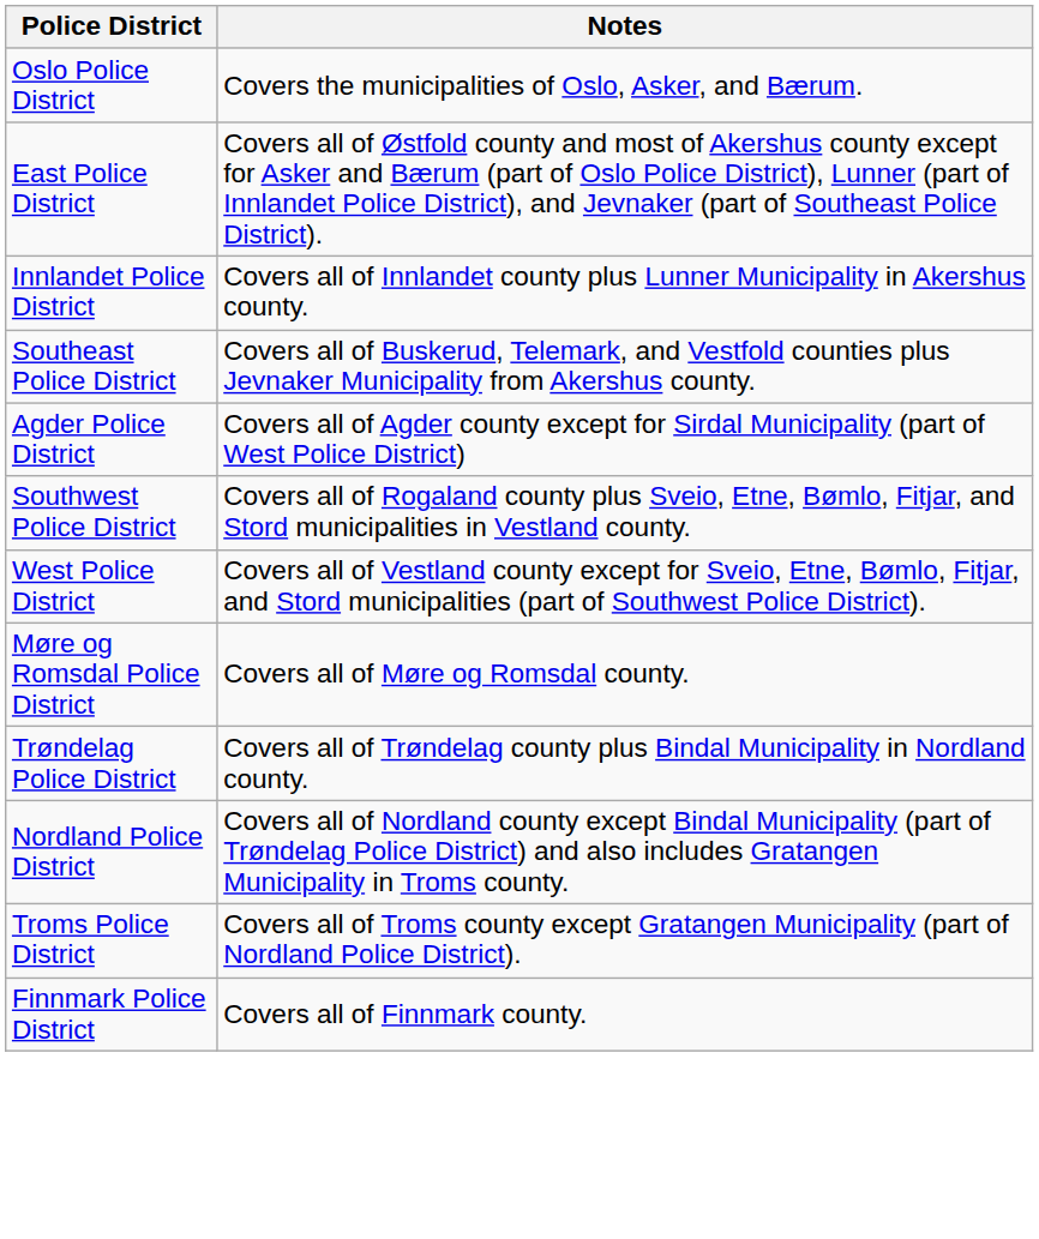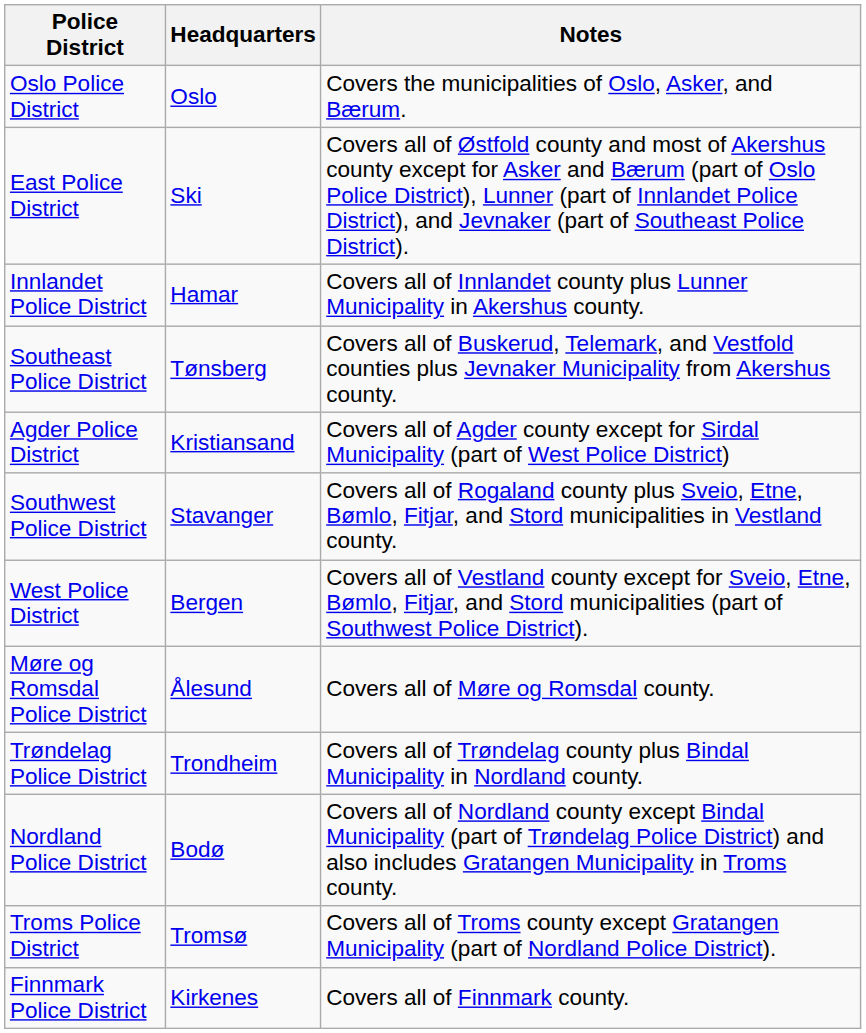 <table class="wikitable sortable">
 <tr>
 <th>Police District</th>
+<th>Headquarters</th>
 <th>Notes</th>
 </tr>
 <tr>
 <td><a href='#'>Oslo Police District</a></td>
+<td><a href='#'>Oslo</a></td>
 <td>Covers the municipalities of <a href='#'>Oslo</a>, <a href='#'>Asker</a>, and <a href='#'>Bærum</a>.</td>
 </tr>
 <tr>
 <td><a href='#'>East Police District</a></td>
+<td><a href='#'>Ski</a></td>
 <td>Covers all of <a href='#'>Østfold</a> county and most of <a href='#'>Akershus</a> county except for <a href='#'>Asker</a> and <a href='#'>Bærum</a> (part of <a href='#'>Oslo Police District</a>), <a href='#'>Lunner</a> (part of <a href='#'>Innlandet Police District</a>), and <a href='#'>Jevnaker</a> (part of <a href='#'>Southeast Police District</a>).</td>
 </tr>
 <tr>
 <td><a href='#'>Innlandet Police District</a></td>
+<td><a href='#'>Hamar</a></td>
 <td>Covers all of <a href='#'>Innlandet</a> county plus <a href='#'>Lunner Municipality</a> in <a href='#'>Akershus</a> county.</td>
 </tr>
 <tr>
 <td><a href='#'>Southeast Police District</a></td>
+<td><a href='#'>Tønsberg</a></td>
 <td>Covers all of <a href='#'>Buskerud</a>, <a href='#'>Telemark</a>, and <a href='#'>Vestfold</a> counties plus <a href='#'>Jevnaker Municipality</a> from <a href='#'>Akershus</a> county.</td>
 </tr>
 <tr>
 <td><a href='#'>Agder Police District</a></td>
+<td><a href='#'>Kristiansand</a></td>
 <td>Covers all of <a href='#'>Agder</a> county except for <a href='#'>Sirdal Municipality</a> (part of <a href='#'>West Police District</a>)</td>
 </tr>
 <tr>
 <td><a href='#'>Southwest Police District</a></td>
+<td><a href='#'>Stavanger</a></td>
 <td>Covers all of <a href='#'>Rogaland</a> county plus <a href='#'>Sveio</a>, <a href='#'>Etne</a>, <a href='#'>Bømlo</a>, <a href='#'>Fitjar</a>, and <a href='#'>Stord</a> municipalities in <a href='#'>Vestland</a> county.</td>
 </tr>
 <tr>
 <td><a href='#'>West Police District</a></td>
+<td><a href='#'>Bergen</a></td>
 <td>Covers all of <a href='#'>Vestland</a> county except for <a href='#'>Sveio</a>, <a href='#'>Etne</a>, <a href='#'>Bømlo</a>, <a href='#'>Fitjar</a>, and <a href='#'>Stord</a> municipalities (part of <a href='#'>Southwest Police District</a>).</td>
 </tr>
 <tr>
 <td><a href='#'>Møre og Romsdal Police District</a></td>
+<td><a href='#'>Ålesund</a></td>
 <td>Covers all of <a href='#'>Møre og Romsdal</a> county.</td>
 </tr>
 <tr>
 <td><a href='#'>Trøndelag Police District</a></td>
+<td><a href='#'>Trondheim</a></td>
 <td>Covers all of <a href='#'>Trøndelag</a> county plus <a href='#'>Bindal Municipality</a> in <a href='#'>Nordland</a> county.</td>
 </tr>
 <tr>
 <td><a href='#'>Nordland Police District</a></td>
+<td><a href='#'>Bodø</a></td>
 <td>Covers all of <a href='#'>Nordland</a> county except <a href='#'>Bindal Municipality</a> (part of <a href='#'>Trøndelag Police District</a>) and also includes <a href='#'>Gratangen Municipality</a> in <a href='#'>Troms</a> county.</td>
 </tr>
 <tr>
 <td><a href='#'>Troms Police District</a></td>
+<td><a href='#'>Tromsø</a></td>
 <td>Covers all of <a href='#'>Troms</a> county except <a href='#'>Gratangen Municipality</a> (part of <a href='#'>Nordland Police District</a>).</td>
 </tr>
 <tr>
 <td><a href='#'>Finnmark Police District</a></td>
+<td><a href='#'>Kirkenes</a></td>
 <td>Covers all of <a href='#'>Finnmark</a> county.</td>
 </tr>
 </table>
